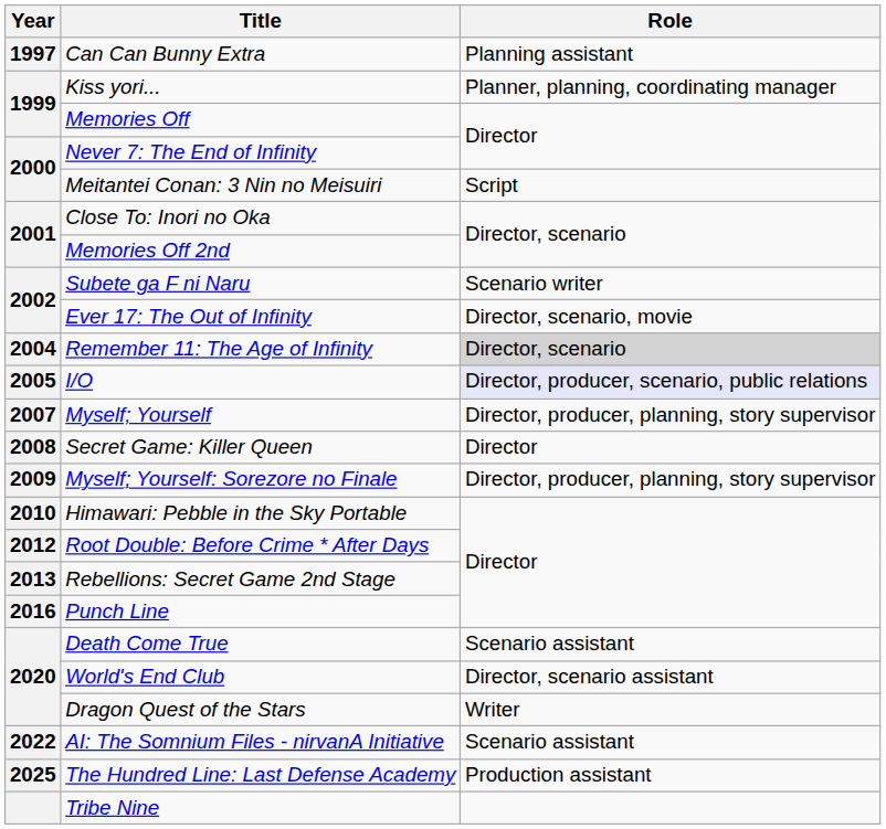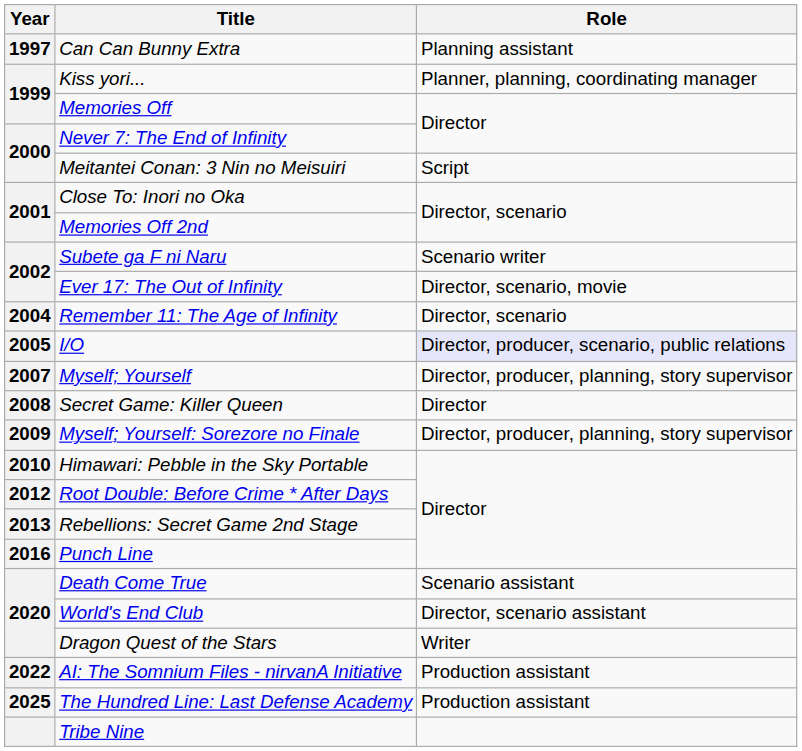 <table class="wikitable sortable">
 <tr>
 <th>Year</th>
 <th>Title</th>
 <th>Role</th>
 </tr>
 <tr>
 <th>1997</th>
 <td><em>Can Can Bunny Extra</em></td>
 <td>Planning assistant</td>
 </tr>
 <tr>
 <th rowspan="2">1999</th>
 <td><em>Kiss yori...</em></td>
 <td>Planner, planning, coordinating manager</td>
 </tr>
 <tr>
 <td><em><a href='#'>Memories Off</a></em></td>
 <td rowspan="2">Director</td>
 </tr>
 <tr>
 <th rowspan="2">2000</th>
 <td><em><a href='#'>Never 7: The End of Infinity</a></em></td>
 </tr>
 <tr>
 <td><em>Meitantei Conan: 3 Nin no Meisuiri</em></td>
 <td>Script</td>
 </tr>
 <tr>
 <th rowspan="2">2001</th>
 <td><em>Close To: Inori no Oka</em></td>
 <td rowspan="2">Director, scenario</td>
 </tr>
 <tr>
 <td><em><a href='#'>Memories Off 2nd</a></em></td>
 </tr>
 <tr>
 <th rowspan="2">2002</th>
 <td><em><a href='#'>Subete ga F ni Naru</a></em></td>
 <td>Scenario writer</td>
 </tr>
 <tr>
 <td><em><a href='#'>Ever 17: The Out of Infinity</a></em></td>
 <td>Director, scenario, movie</td>
 </tr>
 <tr>
 <th>2004</th>
 <td><em><a href='#'>Remember 11: The Age of Infinity</a></em></td>
-<td style="background: lightgrey;">Director, scenario</td>
+<td>Director, scenario</td>
 </tr>
 <tr>
 <th>2005</th>
 <td><em><a href='#'>I/O</a></em></td>
 <td style="background: lavender;">Director, producer, scenario, public relations</td>
 </tr>
 <tr>
 <th>2007</th>
 <td><em><a href='#'>Myself; Yourself</a></em></td>
 <td>Director, producer, planning, story supervisor</td>
 </tr>
 <tr>
 <th>2008</th>
 <td><em>Secret Game: Killer Queen</em></td>
 <td>Director</td>
 </tr>
 <tr>
 <th>2009</th>
 <td><a href='#'><em>Myself; Yourself: Sorezore no Finale</em></a></td>
 <td>Director, producer, planning, story supervisor</td>
 </tr>
 <tr>
 <th>2010</th>
 <td><em>Himawari: Pebble in the Sky Portable</em></td>
 <td rowspan="4">Director</td>
 </tr>
 <tr>
 <th>2012</th>
 <td><em><a href='#'>Root Double: Before Crime * After Days</a></em></td>
 </tr>
 <tr>
 <th>2013</th>
 <td><em>Rebellions: Secret Game 2nd Stage</em></td>
 </tr>
 <tr>
 <th>2016</th>
 <td><em><a href='#'>Punch Line</a></em></td>
 </tr>
 <tr>
 <th rowspan="3">2020</th>
 <td><em><a href='#'>Death Come True</a></em></td>
 <td>Scenario assistant</td>
 </tr>
 <tr>
 <td><em><a href='#'>World's End Club</a></em></td>
 <td>Director, scenario assistant</td>
 </tr>
 <tr>
 <td><em>Dragon Quest of the Stars</em></td>
 <td>Writer</td>
 </tr>
 <tr>
 <th>2022</th>
 <td><em><a href='#'>AI: The Somnium Files - nirvanA Initiative</a></em></td>
-<td>Scenario assistant</td>
+<td>Production assistant</td>
 </tr>
 <tr>
 <th>2025</th>
 <td><a href='#'><em>The Hundred Line: Last Defense Academy</em></a></td>
 <td>Production assistant</td>
 </tr>
 <tr>
 <th></th>
 <td><em><a href='#'>Tribe Nine</a></em></td>
 <td></td>
 </tr>
 </table>
